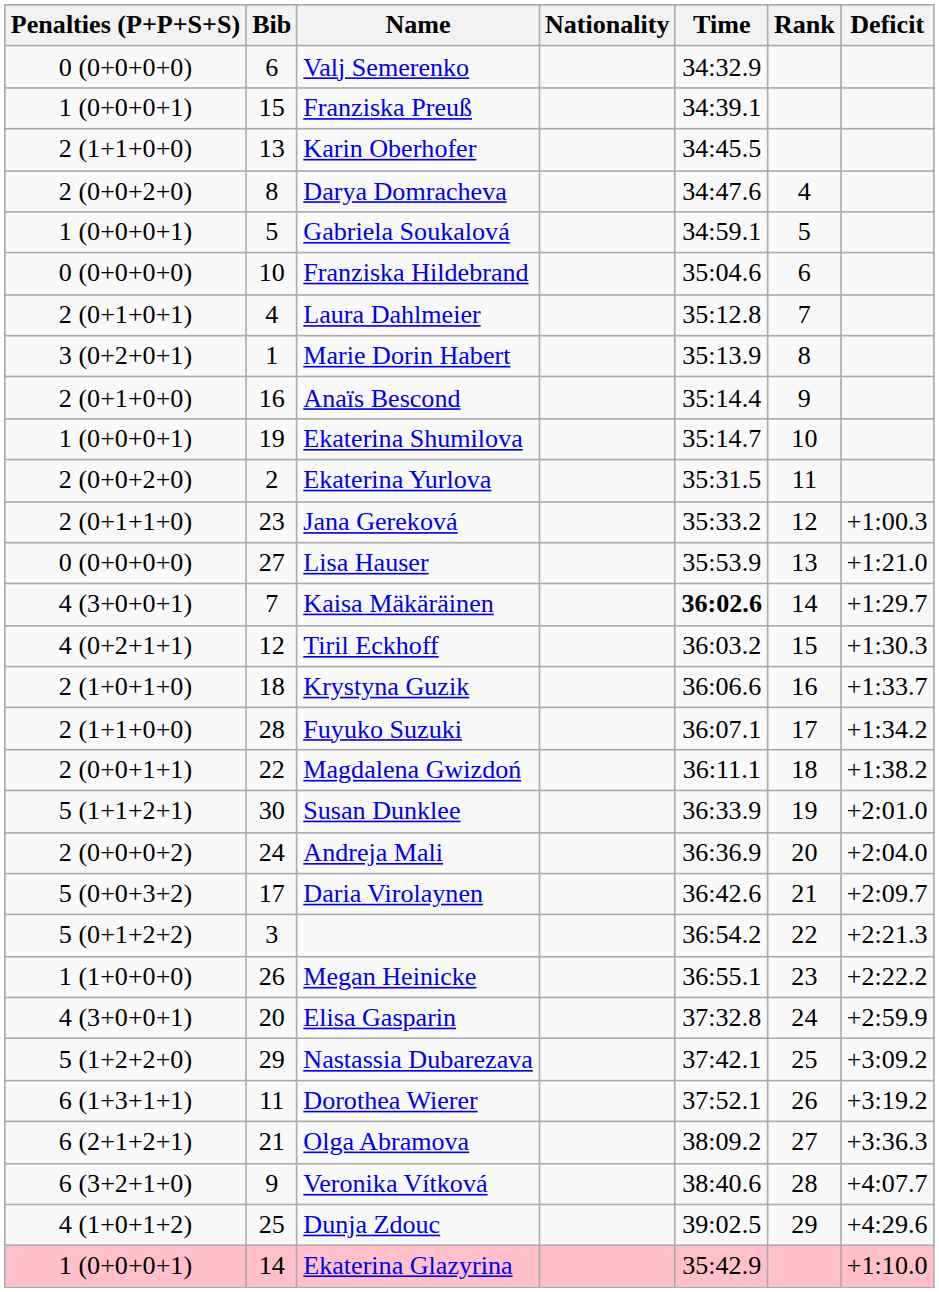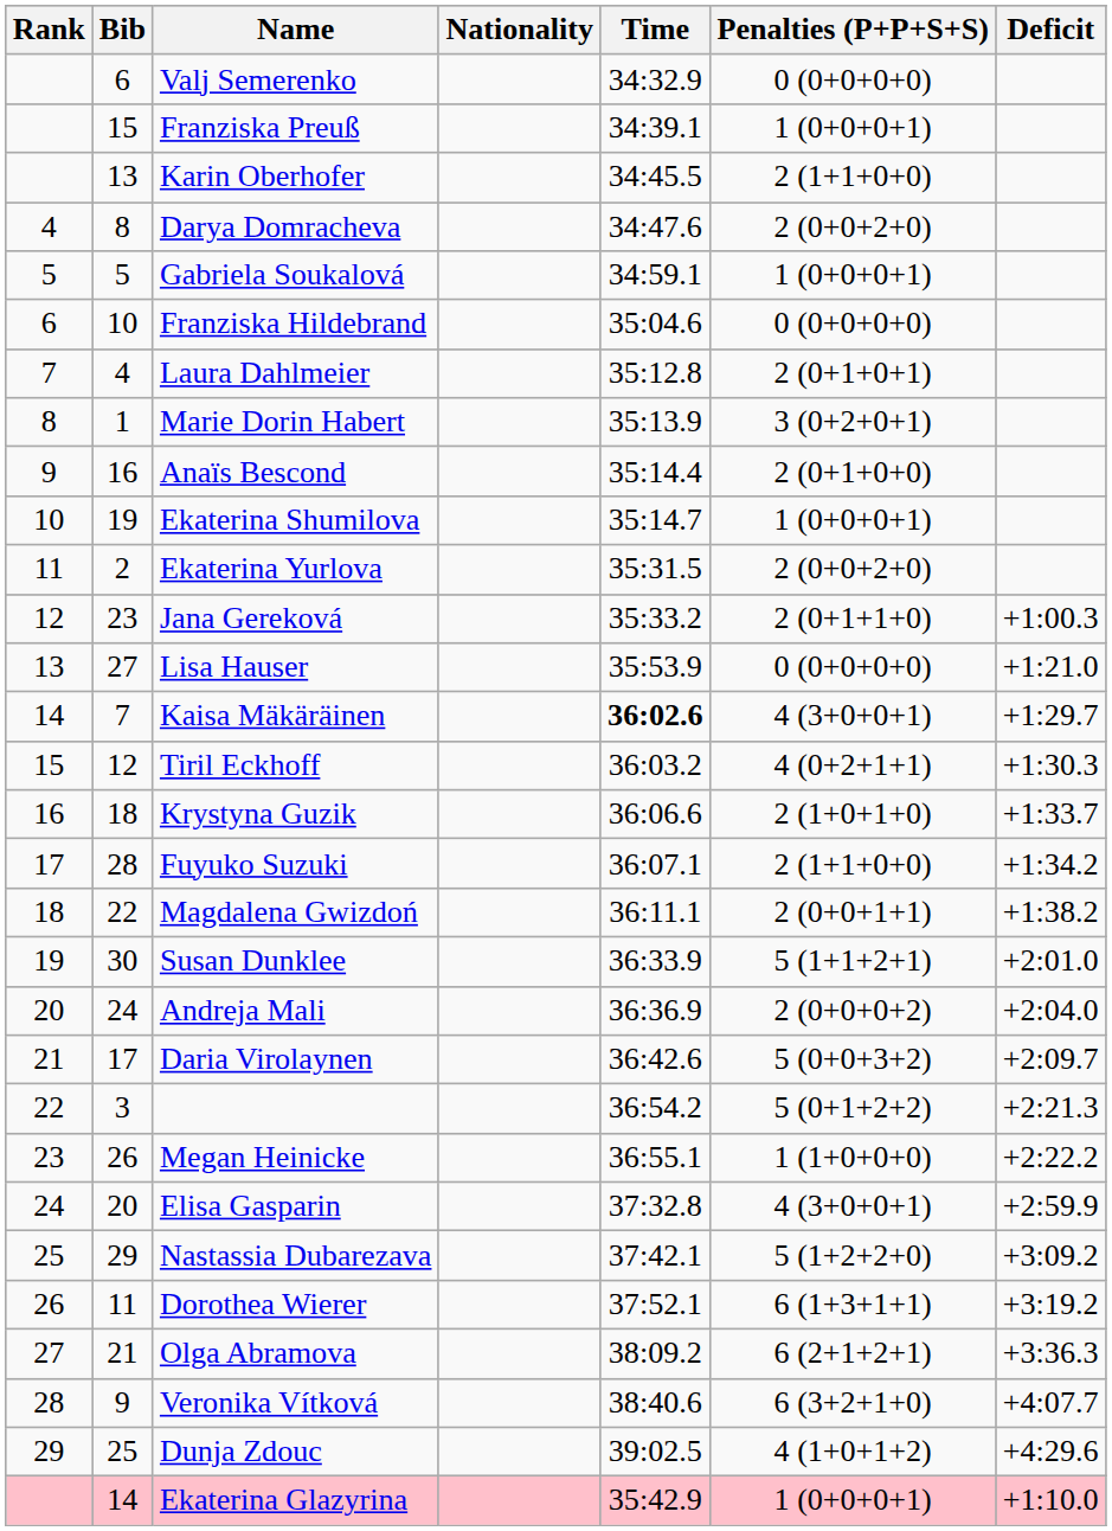 <table class="wikitable sortable" style="text-align:center">
 <tr>
-<th>Penalties (P+P+S+S)</th>
+<th data-sort-type=number>Rank</th>
 <th>Bib</th>
 <th>Name</th>
 <th>Nationality</th>
 <th>Time</th>
-<th data-sort-type=number>Rank</th>
+<th>Penalties (P+P+S+S)</th>
 <th>Deficit</th>
 </tr>
 <tr>
-<td>0 (0+0+0+0)</td>
+<td></td>
 <td>6</td>
 <td align=left><a href='#'>Valj Semerenko</a></td>
 <td align=left></td>
 <td>34:32.9</td>
-<td></td>
+<td>0 (0+0+0+0)</td>
 <td></td>
 </tr>
 <tr>
-<td>1 (0+0+0+1)</td>
+<td></td>
 <td>15</td>
 <td align=left><a href='#'>Franziska Preuß</a></td>
 <td align=left></td>
 <td>34:39.1</td>
-<td></td>
+<td>1 (0+0+0+1)</td>
 <td></td>
 </tr>
 <tr>
-<td>2 (1+1+0+0)</td>
+<td></td>
 <td>13</td>
 <td align=left><a href='#'>Karin Oberhofer</a></td>
 <td align=left></td>
 <td>34:45.5</td>
-<td></td>
+<td>2 (1+1+0+0)</td>
 <td></td>
 </tr>
 <tr>
-<td>2 (0+0+2+0)</td>
+<td>4</td>
 <td>8</td>
 <td align=left><a href='#'>Darya Domracheva</a></td>
 <td align=left></td>
 <td>34:47.6</td>
-<td>4</td>
+<td>2 (0+0+2+0)</td>
 <td></td>
 </tr>
 <tr>
-<td>1 (0+0+0+1)</td>
+<td>5</td>
 <td>5</td>
 <td align=left><a href='#'>Gabriela Soukalová</a></td>
 <td align=left></td>
 <td>34:59.1</td>
-<td>5</td>
+<td>1 (0+0+0+1)</td>
 <td></td>
 </tr>
 <tr>
-<td>0 (0+0+0+0)</td>
+<td>6</td>
 <td>10</td>
 <td align=left><a href='#'>Franziska Hildebrand</a></td>
 <td align=left></td>
 <td>35:04.6</td>
-<td>6</td>
+<td>0 (0+0+0+0)</td>
 <td></td>
 </tr>
 <tr>
-<td>2 (0+1+0+1)</td>
+<td>7</td>
 <td>4</td>
 <td align=left><a href='#'>Laura Dahlmeier</a></td>
 <td align=left></td>
 <td>35:12.8</td>
-<td>7</td>
+<td>2 (0+1+0+1)</td>
 <td></td>
 </tr>
 <tr>
-<td>3 (0+2+0+1)</td>
+<td>8</td>
 <td>1</td>
 <td align=left><a href='#'>Marie Dorin Habert</a></td>
 <td align=left></td>
 <td>35:13.9</td>
-<td>8</td>
+<td>3 (0+2+0+1)</td>
 <td></td>
 </tr>
 <tr>
-<td>2 (0+1+0+0)</td>
+<td>9</td>
 <td>16</td>
 <td align=left><a href='#'>Anaïs Bescond</a></td>
 <td align=left></td>
 <td>35:14.4</td>
-<td>9</td>
+<td>2 (0+1+0+0)</td>
 <td></td>
 </tr>
 <tr>
-<td>1 (0+0+0+1)</td>
+<td>10</td>
 <td>19</td>
 <td align=left><a href='#'>Ekaterina Shumilova</a></td>
 <td align=left></td>
 <td>35:14.7</td>
-<td>10</td>
+<td>1 (0+0+0+1)</td>
 <td></td>
 </tr>
 <tr>
-<td>2 (0+0+2+0)</td>
+<td>11</td>
 <td>2</td>
 <td align=left><a href='#'>Ekaterina Yurlova</a></td>
 <td align=left></td>
 <td>35:31.5</td>
-<td>11</td>
+<td>2 (0+0+2+0)</td>
 <td></td>
 </tr>
 <tr>
-<td>2 (0+1+1+0)</td>
+<td>12</td>
 <td>23</td>
 <td align=left><a href='#'>Jana Gereková</a></td>
 <td align=left></td>
 <td>35:33.2</td>
-<td>12</td>
+<td>2 (0+1+1+0)</td>
 <td>+1:00.3</td>
 </tr>
 <tr>
-<td>0 (0+0+0+0)</td>
+<td>13</td>
 <td>27</td>
 <td align=left><a href='#'>Lisa Hauser</a></td>
 <td align=left></td>
 <td>35:53.9</td>
-<td>13</td>
+<td>0 (0+0+0+0)</td>
 <td>+1:21.0</td>
 </tr>
 <tr>
-<td>4 (3+0+0+1)</td>
+<td>14</td>
 <td>7</td>
 <td align=left><a href='#'>Kaisa Mäkäräinen</a></td>
 <td align=left></td>
 <td><strong>36:02.6</strong></td>
-<td>14</td>
+<td>4 (3+0+0+1)</td>
 <td>+1:29.7</td>
 </tr>
 <tr>
-<td>4 (0+2+1+1)</td>
+<td>15</td>
 <td>12</td>
 <td align=left><a href='#'>Tiril Eckhoff</a></td>
 <td align=left></td>
 <td>36:03.2</td>
-<td>15</td>
+<td>4 (0+2+1+1)</td>
 <td>+1:30.3</td>
 </tr>
 <tr>
-<td>2 (1+0+1+0)</td>
+<td>16</td>
 <td>18</td>
 <td align=left><a href='#'>Krystyna Guzik</a></td>
 <td align=left></td>
 <td>36:06.6</td>
-<td>16</td>
+<td>2 (1+0+1+0)</td>
 <td>+1:33.7</td>
 </tr>
 <tr>
-<td>2 (1+1+0+0)</td>
+<td>17</td>
 <td>28</td>
 <td align=left><a href='#'>Fuyuko Suzuki</a></td>
 <td align=left></td>
 <td>36:07.1</td>
-<td>17</td>
+<td>2 (1+1+0+0)</td>
 <td>+1:34.2</td>
 </tr>
 <tr>
-<td>2 (0+0+1+1)</td>
+<td>18</td>
 <td>22</td>
 <td align=left><a href='#'>Magdalena Gwizdoń</a></td>
 <td align=left></td>
 <td>36:11.1</td>
-<td>18</td>
+<td>2 (0+0+1+1)</td>
 <td>+1:38.2</td>
 </tr>
 <tr>
-<td>5 (1+1+2+1)</td>
+<td>19</td>
 <td>30</td>
 <td align=left><a href='#'>Susan Dunklee</a></td>
 <td align=left></td>
 <td>36:33.9</td>
-<td>19</td>
+<td>5 (1+1+2+1)</td>
 <td>+2:01.0</td>
 </tr>
 <tr>
-<td>2 (0+0+0+2)</td>
+<td>20</td>
 <td>24</td>
 <td align=left><a href='#'>Andreja Mali</a></td>
 <td align=left></td>
 <td>36:36.9</td>
-<td>20</td>
+<td>2 (0+0+0+2)</td>
 <td>+2:04.0</td>
 </tr>
 <tr>
-<td>5 (0+0+3+2)</td>
+<td>21</td>
 <td>17</td>
 <td align=left><a href='#'>Daria Virolaynen</a></td>
 <td align=left></td>
 <td>36:42.6</td>
-<td>21</td>
+<td>5 (0+0+3+2)</td>
 <td>+2:09.7</td>
 </tr>
 <tr>
-<td>5 (0+1+2+2)</td>
+<td>22</td>
 <td>3</td>
 <td align=left></td>
 <td align=left></td>
 <td>36:54.2</td>
-<td>22</td>
+<td>5 (0+1+2+2)</td>
 <td>+2:21.3</td>
 </tr>
 <tr>
-<td>1 (1+0+0+0)</td>
+<td>23</td>
 <td>26</td>
 <td align=left><a href='#'>Megan Heinicke</a></td>
 <td align=left></td>
 <td>36:55.1</td>
-<td>23</td>
+<td>1 (1+0+0+0)</td>
 <td>+2:22.2</td>
 </tr>
 <tr>
-<td>4 (3+0+0+1)</td>
+<td>24</td>
 <td>20</td>
 <td align=left><a href='#'>Elisa Gasparin</a></td>
 <td align=left></td>
 <td>37:32.8</td>
-<td>24</td>
+<td>4 (3+0+0+1)</td>
 <td>+2:59.9</td>
 </tr>
 <tr>
-<td>5 (1+2+2+0)</td>
+<td>25</td>
 <td>29</td>
 <td align=left><a href='#'>Nastassia Dubarezava</a></td>
 <td align=left></td>
 <td>37:42.1</td>
-<td>25</td>
+<td>5 (1+2+2+0)</td>
 <td>+3:09.2</td>
 </tr>
 <tr>
-<td>6 (1+3+1+1)</td>
+<td>26</td>
 <td>11</td>
 <td align=left><a href='#'>Dorothea Wierer</a></td>
 <td align=left></td>
 <td>37:52.1</td>
-<td>26</td>
+<td>6 (1+3+1+1)</td>
 <td>+3:19.2</td>
 </tr>
 <tr>
-<td>6 (2+1+2+1)</td>
+<td>27</td>
 <td>21</td>
 <td align=left><a href='#'>Olga Abramova</a></td>
 <td align=left></td>
 <td>38:09.2</td>
-<td>27</td>
+<td>6 (2+1+2+1)</td>
 <td>+3:36.3</td>
 </tr>
 <tr>
-<td>6 (3+2+1+0)</td>
+<td>28</td>
 <td>9</td>
 <td align=left><a href='#'>Veronika Vítková</a></td>
 <td align=left></td>
 <td>38:40.6</td>
-<td>28</td>
+<td>6 (3+2+1+0)</td>
 <td>+4:07.7</td>
 </tr>
 <tr>
-<td>4 (1+0+1+2)</td>
+<td>29</td>
 <td>25</td>
 <td align=left><a href='#'>Dunja Zdouc</a></td>
 <td align=left></td>
 <td>39:02.5</td>
-<td>29</td>
+<td>4 (1+0+1+2)</td>
 <td>+4:29.6</td>
 </tr>
 <tr bgcolor=pink>
-<td>1 (0+0+0+1)</td>
+<td></td>
 <td>14</td>
 <td align=left><a href='#'>Ekaterina Glazyrina</a></td>
 <td align=left></td>
 <td>35:42.9</td>
-<td></td>
+<td>1 (0+0+0+1)</td>
 <td>+1:10.0</td>
 </tr>
 </table>
